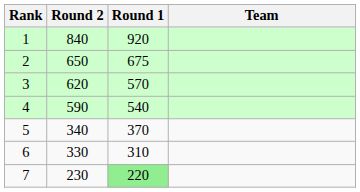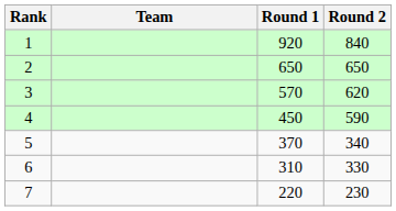 <table class=wikitable style="text-align:center">
 <tr>
 <th width=40>Rank</th>
+<th width=200>Team</th>
+<th width=60>Round 1</th>
 <th width=60>Round 2</th>
-<th width=60>Round 1</th>
-<th width=200>Team</th>
 </tr>
 <tr bgcolor="ccffcc">
 <td>1</td>
+<td align=left></td>
+<td>920</td>
 <td>840</td>
-<td>920</td>
-<td align=left></td>
 </tr>
 <tr bgcolor="ccffcc">
 <td>2</td>
+<td align=left></td>
 <td>650</td>
-<td>675</td>
-<td align=left></td>
+<td>650</td>
 </tr>
 <tr bgcolor="ccffcc">
 <td>3</td>
+<td align=left></td>
+<td>570</td>
 <td>620</td>
-<td>570</td>
-<td align=left></td>
 </tr>
 <tr bgcolor="ccffcc">
 <td>4</td>
+<td align=left></td>
+<td>450</td>
 <td>590</td>
-<td>540</td>
-<td align=left></td>
 </tr>
 <tr>
 <td>5</td>
+<td align=left></td>
+<td>370</td>
 <td>340</td>
-<td>370</td>
-<td align=left></td>
 </tr>
 <tr>
 <td>6</td>
+<td align=left></td>
+<td>310</td>
 <td>330</td>
-<td>310</td>
-<td align=left></td>
 </tr>
 <tr>
 <td>7</td>
+<td align=left></td>
+<td>220</td>
 <td>230</td>
-<td style="background: lightgreen;">220</td>
-<td align=left></td>
 </tr>
 </table>
